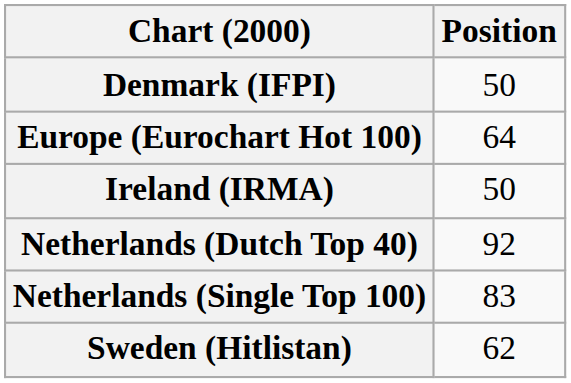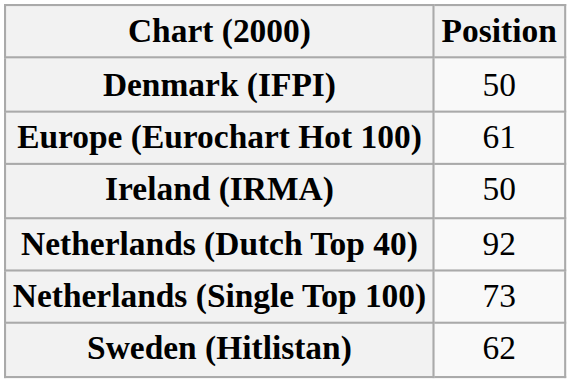 <table class="wikitable sortable plainrowheaders" style="text-align:center">
 <tr>
 <th>Chart (2000)</th>
 <th>Position</th>
 </tr>
 <tr>
 <th scope="row">Denmark (IFPI)</th>
 <td>50</td>
 </tr>
 <tr>
 <th scope="row">Europe (Eurochart Hot 100)</th>
-<td>64</td>
+<td>61</td>
 </tr>
 <tr>
 <th scope="row">Ireland (IRMA)</th>
 <td>50</td>
 </tr>
 <tr>
 <th scope="row">Netherlands (Dutch Top 40)</th>
 <td>92</td>
 </tr>
 <tr>
 <th scope="row">Netherlands (Single Top 100)</th>
-<td>83</td>
+<td>73</td>
 </tr>
 <tr>
 <th scope="row">Sweden (Hitlistan)</th>
 <td>62</td>
 </tr>
 </table>
